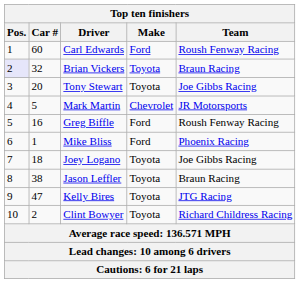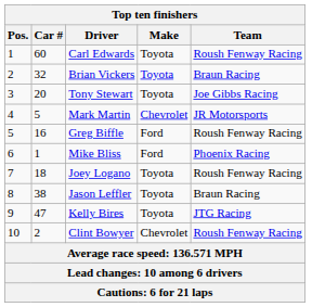 <table class="wikitable" style="font-size: 90%;">
 <tr>
 <th colspan=9>Top ten finishers</th>
 </tr>
 <tr>
 <th>Pos.</th>
 <th>Car #</th>
 <th>Driver</th>
 <th>Make</th>
 <th>Team</th>
 </tr>
 <tr>
 <td>1</td>
 <td>60</td>
 <td><a href='#'>Carl Edwards</a></td>
-<td><a href='#'>Ford</a></td>
+<td>Toyota</td>
 <td><a href='#'>Roush Fenway Racing</a></td>
 </tr>
 <tr>
-<td style="background: lavender;">2</td>
+<td>2</td>
 <td>32</td>
 <td><a href='#'>Brian Vickers</a></td>
 <td><a href='#'>Toyota</a></td>
 <td><a href='#'>Braun Racing</a></td>
 </tr>
 <tr>
 <td>3</td>
 <td>20</td>
 <td><a href='#'>Tony Stewart</a></td>
 <td>Toyota</td>
 <td><a href='#'>Joe Gibbs Racing</a></td>
 </tr>
 <tr>
 <td>4</td>
 <td>5</td>
 <td><a href='#'>Mark Martin</a></td>
 <td><a href='#'>Chevrolet</a></td>
 <td><a href='#'>JR Motorsports</a></td>
 </tr>
 <tr>
 <td>5</td>
 <td>16</td>
 <td><a href='#'>Greg Biffle</a></td>
 <td>Ford</td>
 <td>Roush Fenway Racing</td>
 </tr>
 <tr>
 <td>6</td>
 <td>1</td>
 <td><a href='#'>Mike Bliss</a></td>
 <td>Ford</td>
 <td><a href='#'>Phoenix Racing</a></td>
 </tr>
 <tr>
 <td>7</td>
 <td>18</td>
 <td><a href='#'>Joey Logano</a></td>
 <td>Toyota</td>
-<td>Joe Gibbs Racing</td>
+<td>Roush Fenway Racing</td>
 </tr>
 <tr>
 <td>8</td>
 <td>38</td>
 <td><a href='#'>Jason Leffler</a></td>
 <td>Toyota</td>
 <td>Braun Racing</td>
 </tr>
 <tr>
 <td>9</td>
 <td>47</td>
 <td><a href='#'>Kelly Bires</a></td>
 <td>Toyota</td>
 <td><a href='#'>JTG Racing</a></td>
 </tr>
 <tr>
 <td>10</td>
 <td>2</td>
 <td><a href='#'>Clint Bowyer</a></td>
-<td>Toyota</td>
-<td><a href='#'>Richard Childress Racing</a></td>
+<td>Chevrolet</td>
+<td><a href='#'>Roush Fenway Racing</a></td>
 </tr>
 <tr>
 <th colspan=9>Average race speed: 136.571 MPH</th>
 </tr>
 <tr>
 <th colspan=9>Lead changes: 10 among 6 drivers</th>
 </tr>
 <tr>
 <th colspan=9>Cautions: 6 for 21 laps</th>
 </tr>
 </table>
